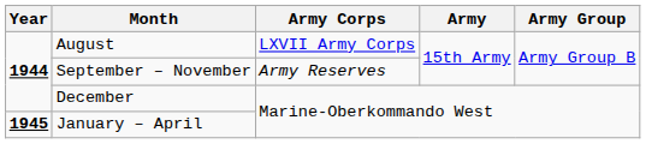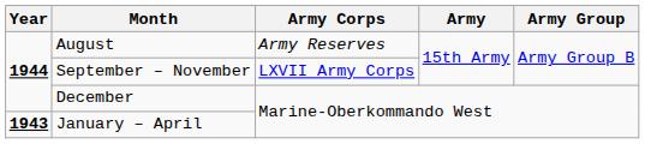 <table class="wikitable">
 <tr>
 <th>Year</th>
 <th>Month</th>
 <th>Army Corps</th>
 <th>Army</th>
 <th>Army Group</th>
 </tr>
 <tr>
 <td rowspan="3"><strong><u>1944</u></strong></td>
 <td>August</td>
-<td><a href='#'>LXVII Army Corps</a></td>
+<td><em>Army Reserves</em></td>
 <td rowspan="2"><a href='#'>15th Army</a></td>
 <td rowspan="2"><a href='#'>Army Group B</a></td>
 </tr>
 <tr>
 <td>September – November</td>
-<td><em>Army Reserves</em></td>
+<td><a href='#'>LXVII Army Corps</a></td>
 </tr>
 <tr>
 <td>December</td>
 <td colspan="3" rowspan="2">Marine-Oberkommando West</td>
 </tr>
 <tr>
-<td><strong><u>1945</u></strong></td>
+<td><strong><u>1943</u></strong></td>
 <td>January – April</td>
 </tr>
 </table>
